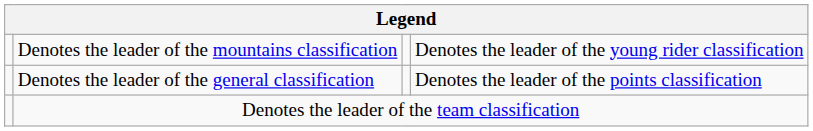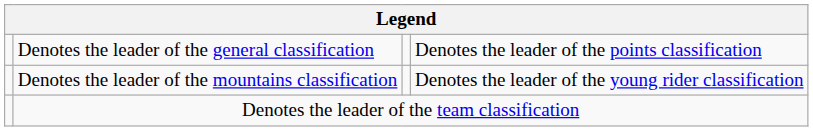 <table class="wikitable">
 <tr>
 <th colspan=4>Legend</th>
+</tr>
+<tr>
+<td></td>
+<td>Denotes the leader of the <a href='#'>general classification</a></td>
+<td></td>
+<td>Denotes the leader of the <a href='#'>points classification</a></td>
 </tr>
 <tr>
 <td></td>
 <td>Denotes the leader of the <a href='#'>mountains classification</a></td>
 <td></td>
 <td>Denotes the leader of the <a href='#'>young rider classification</a></td>
 </tr>
 <tr>
 <td></td>
-<td>Denotes the leader of the <a href='#'>general classification</a></td>
-<td></td>
-<td>Denotes the leader of the <a href='#'>points classification</a></td>
-</tr>
-<tr>
-<td></td>
 <td colspan="3" style="text-align:center;">Denotes the leader of the <a href='#'>team classification</a></td>
 </tr>
 </table>
